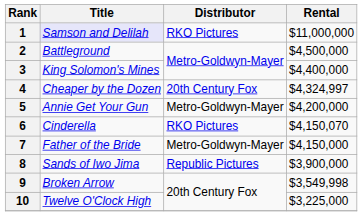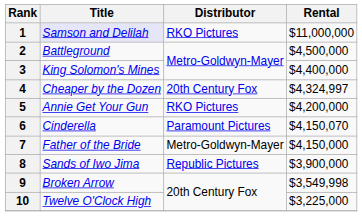 <table class="wikitable sortable" style="margin:auto; margin:auto;">
 <tr>
 <th>Rank</th>
 <th>Title</th>
 <th>Distributor</th>
 <th>Rental</th>
 </tr>
 <tr>
 <th style="text-align:center;">1</th>
 <td style="background: lavender;"><em><a href='#'>Samson and Delilah</a></em></td>
 <td><a href='#'>RKO Pictures</a></td>
 <td>$11,000,000</td>
 </tr>
 <tr>
 <th style="text-align:center;">2</th>
 <td><em><a href='#'>Battleground</a></em></td>
 <td rowspan="2"><a href='#'>Metro-Goldwyn-Mayer</a></td>
 <td>$4,500,000</td>
 </tr>
 <tr>
 <th style="text-align:center;">3</th>
 <td><em><a href='#'>King Solomon's Mines</a></em></td>
 <td>$4,400,000</td>
 </tr>
 <tr>
 <th style="text-align:center;">4</th>
 <td><em><a href='#'>Cheaper by the Dozen</a></em></td>
 <td><a href='#'>20th Century Fox</a></td>
 <td>$4,324,997</td>
 </tr>
 <tr>
 <th style="text-align:center;">5</th>
 <td><em><a href='#'>Annie Get Your Gun</a></em></td>
-<td>Metro-Goldwyn-Mayer</td>
+<td><a href='#'>RKO Pictures</a></td>
 <td>$4,200,000</td>
 </tr>
 <tr>
 <th style="text-align:center;">6</th>
 <td><em><a href='#'>Cinderella</a></em></td>
-<td><a href='#'>RKO Pictures</a></td>
+<td><a href='#'>Paramount Pictures</a></td>
 <td>$4,150,070</td>
 </tr>
 <tr>
 <th style="text-align:center;">7</th>
 <td><em><a href='#'>Father of the Bride</a></em></td>
 <td>Metro-Goldwyn-Mayer</td>
 <td>$4,150,000</td>
 </tr>
 <tr>
 <th style="text-align:center;">8</th>
 <td><em><a href='#'>Sands of Iwo Jima</a></em></td>
 <td><a href='#'>Republic Pictures</a></td>
 <td>$3,900,000</td>
 </tr>
 <tr>
 <th style="text-align:center;">9</th>
 <td><em><a href='#'>Broken Arrow</a></em></td>
 <td rowspan="2">20th Century Fox</td>
 <td>$3,549,998</td>
 </tr>
 <tr>
 <th style="text-align:center;">10</th>
 <td><em><a href='#'>Twelve O'Clock High</a></em></td>
 <td>$3,225,000</td>
 </tr>
 <tr>
 </tr>
 </table>
